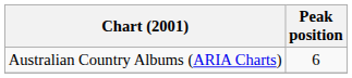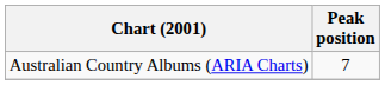 <table class="wikitable">
 <tr>
 <th>Chart (2001)</th>
 <th>Peak<br>position</th>
 </tr>
 <tr>
 <td>Australian Country Albums (<a href='#'>ARIA Charts</a>)</td>
-<td align="center">6 </td>
+<td align="center">7 </td>
 </tr>
 <tr>
 </tr>
 </table>
